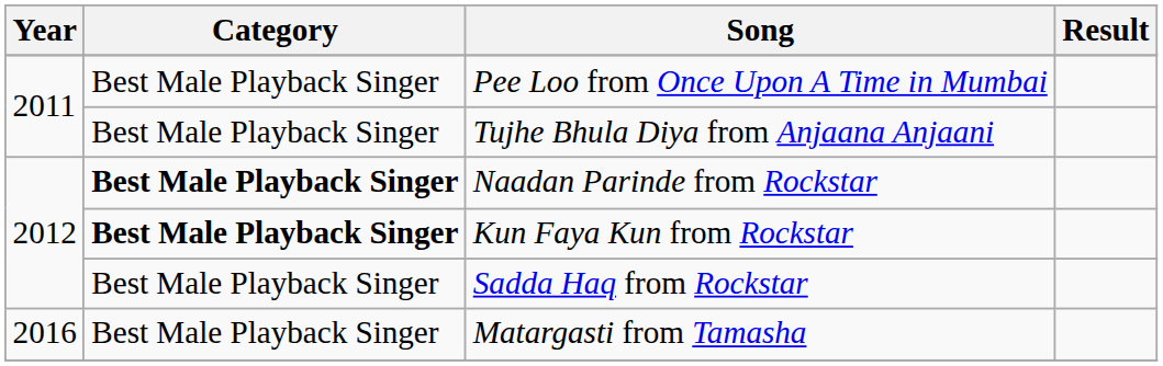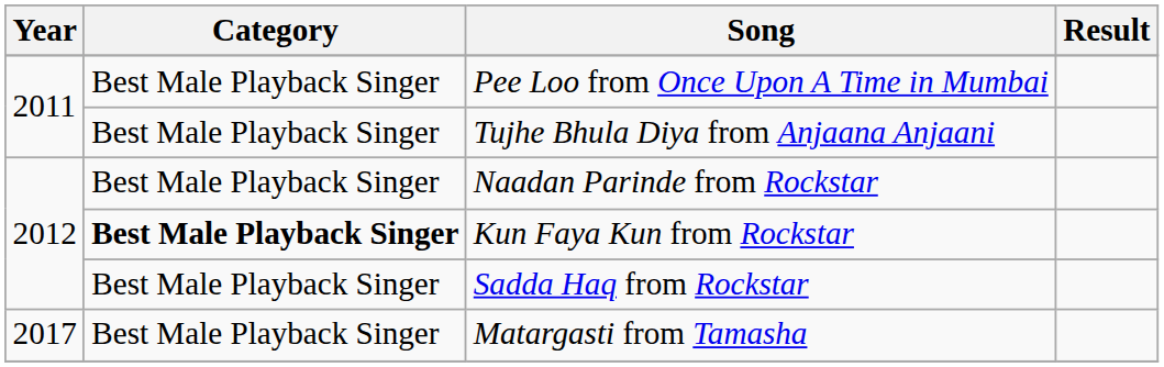 <table class="wikitable">
 <tr ---- bgcolor="#ebf5ff">
 <th>Year</th>
 <th>Category</th>
 <th>Song</th>
 <th>Result</th>
 </tr>
 <tr ---- bgcolor="#bfd7ff">
 </tr>
 <tr>
 <td rowspan="2">2011</td>
 <td>Best Male Playback Singer</td>
 <td><em>Pee Loo</em> from <em><a href='#'>Once Upon A Time in Mumbai</a></em></td>
 <td></td>
 </tr>
 <tr>
 <td>Best Male Playback Singer</td>
 <td><em>Tujhe Bhula Diya</em> from <em><a href='#'>Anjaana Anjaani</a></em></td>
 <td></td>
 </tr>
 <tr>
 <td rowspan="3">2012</td>
-<td><strong>Best Male Playback Singer</strong></td>
+<td>Best Male Playback Singer</td>
 <td><em>Naadan Parinde</em> from <em><a href='#'>Rockstar</a></em></td>
 <td></td>
 </tr>
 <tr>
 <td><strong>Best Male Playback Singer</strong></td>
 <td><em>Kun Faya Kun</em> from <em><a href='#'>Rockstar</a></em></td>
 <td></td>
 </tr>
 <tr>
 <td>Best Male Playback Singer</td>
 <td><em><a href='#'>Sadda Haq</a></em> from <em><a href='#'>Rockstar</a></em></td>
 <td></td>
 </tr>
 <tr>
-<td>2016</td>
+<td>2017</td>
 <td>Best Male Playback Singer</td>
 <td><em>Matargasti</em> from <em><a href='#'>Tamasha</a></em></td>
 <td></td>
 </tr>
 <tr>
 </tr>
 </table>
